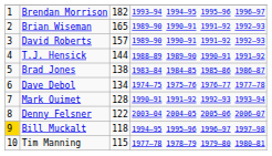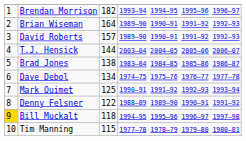 <table class="wikitable">
 <tr>
 </tr>
 <tr>
 <td>1</td>
 <td><a href='#'>Brendan Morrison</a></td>
 <td>182</td>
 <td style="font-size:80%;"><a href='#'>1993–94</a> <a href='#'>1994–95</a> <a href='#'>1995–96</a> <a href='#'>1996–97</a></td>
 </tr>
 <tr>
 <td>2</td>
 <td><a href='#'>Brian Wiseman</a></td>
-<td>165</td>
+<td>164</td>
 <td style="font-size:80%;"><a href='#'>1989–90</a> <a href='#'>1990–91</a> <a href='#'>1991–92</a> <a href='#'>1992–93</a></td>
 </tr>
 <tr>
 <td>3</td>
 <td><a href='#'>David Roberts</a></td>
 <td>157</td>
 <td style="font-size:80%;"><a href='#'>1989–90</a> <a href='#'>1990–91</a> <a href='#'>1991–92</a> <a href='#'>1992–93</a></td>
 </tr>
 <tr>
 <td>4</td>
 <td><a href='#'>T.J. Hensick</a></td>
 <td>144</td>
-<td style="font-size:80%;"><a href='#'>1988–89</a> <a href='#'>1989–90</a> <a href='#'>1990–91</a> <a href='#'>1991–92</a></td>
+<td style="font-size:80%;"><a href='#'>2003–04</a> <a href='#'>2004–05</a> <a href='#'>2005–06</a> <a href='#'>2006–07</a></td>
 </tr>
 <tr>
 <td>5</td>
 <td><a href='#'>Brad Jones</a></td>
 <td>138</td>
 <td style="font-size:80%;"><a href='#'>1983–84</a> <a href='#'>1984–85</a> <a href='#'>1985–86</a> <a href='#'>1986–87</a></td>
 </tr>
 <tr>
 <td>6</td>
 <td><a href='#'>Dave Debol</a></td>
 <td>134</td>
 <td style="font-size:80%;"><a href='#'>1974–75</a> <a href='#'>1975–76</a> <a href='#'>1976–77</a> <a href='#'>1977–78</a></td>
 </tr>
 <tr>
 <td>7</td>
 <td><a href='#'>Mark Ouimet</a></td>
-<td>128</td>
+<td>125</td>
 <td style="font-size:80%;"><a href='#'>1990–91</a> <a href='#'>1991–92</a> <a href='#'>1992–93</a> <a href='#'>1993–94</a></td>
 </tr>
 <tr>
 <td>8</td>
 <td><a href='#'>Denny Felsner</a></td>
 <td>122</td>
-<td style="font-size:80%;"><a href='#'>2003–04</a> <a href='#'>2004–05</a> <a href='#'>2005–06</a> <a href='#'>2006–07</a></td>
+<td style="font-size:80%;"><a href='#'>1988–89</a> <a href='#'>1989–90</a> <a href='#'>1990–91</a> <a href='#'>1991–92</a></td>
 </tr>
 <tr>
 <td style="background: gold;">9</td>
 <td><a href='#'>Bill Muckalt</a></td>
 <td>118</td>
 <td style="font-size:80%;"><a href='#'>1994–95</a> <a href='#'>1995–96</a> <a href='#'>1996–97</a> <a href='#'>1997–98</a></td>
 </tr>
 <tr>
 <td>10</td>
 <td>Tim Manning</td>
 <td>115</td>
 <td style="font-size:80%;"><a href='#'>1977–78</a> <a href='#'>1978–79</a> <a href='#'>1979–80</a> <a href='#'>1980–81</a></td>
 </tr>
 </table>
